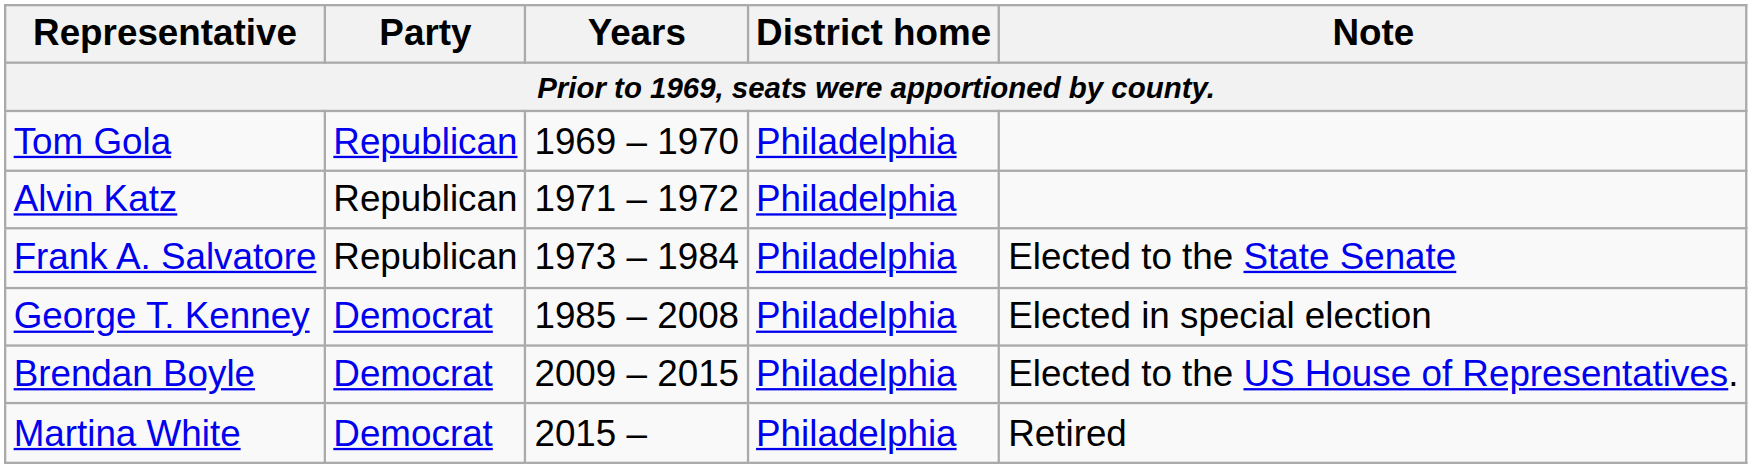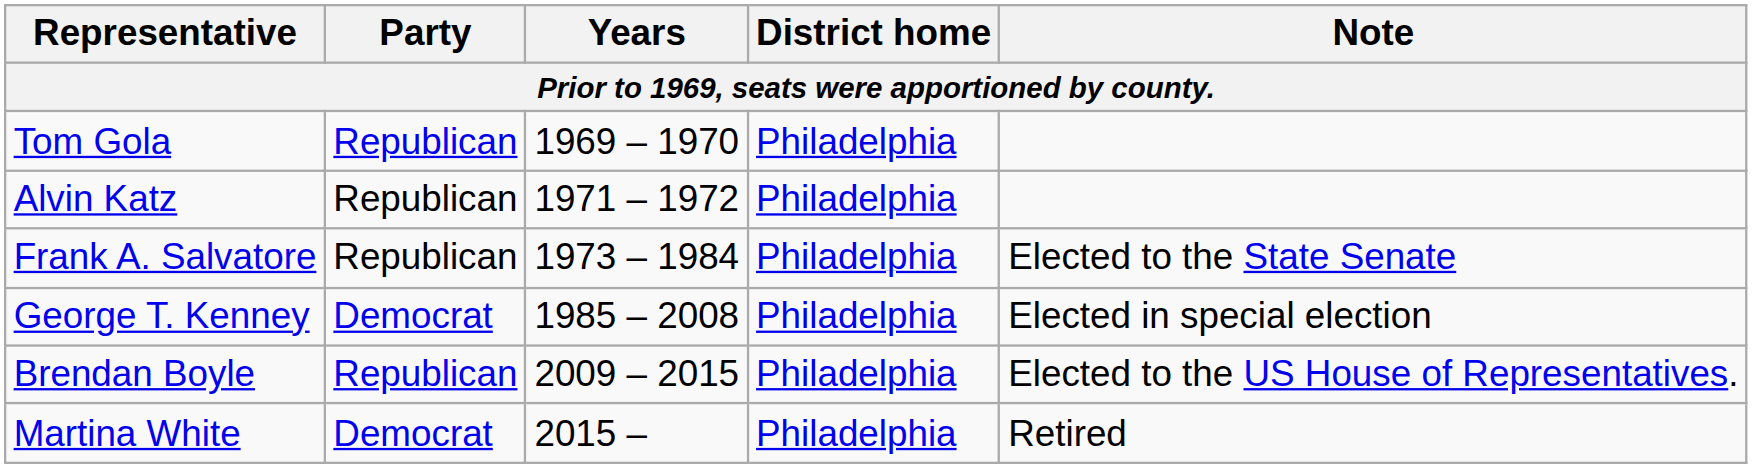 <table class=wikitable>
 <tr valign=bottom>
 <th>Representative</th>
 <th>Party</th>
 <th>Years</th>
 <th>District home</th>
 <th>Note</th>
 </tr>
 <tr>
 <th colspan=5 style="font-size: 80%;"><em>Prior to 1969, seats were apportioned by county.</em></th>
 </tr>
 <tr>
 <td><a href='#'>Tom Gola</a></td>
 <td><a href='#'>Republican</a></td>
 <td>1969 – 1970</td>
 <td><a href='#'>Philadelphia</a></td>
 <td></td>
 </tr>
 <tr>
 <td><a href='#'>Alvin Katz</a></td>
 <td>Republican</td>
 <td>1971 – 1972</td>
 <td><a href='#'>Philadelphia</a></td>
 <td></td>
 </tr>
 <tr>
 <td><a href='#'>Frank A. Salvatore</a></td>
 <td>Republican</td>
 <td>1973 – 1984</td>
 <td><a href='#'>Philadelphia</a></td>
 <td>Elected to the <a href='#'>State Senate</a></td>
 </tr>
 <tr>
 <td><a href='#'>George T. Kenney</a></td>
 <td><a href='#'>Democrat</a></td>
 <td>1985 – 2008</td>
 <td><a href='#'>Philadelphia</a></td>
 <td>Elected in special election</td>
 </tr>
 <tr>
 <td><a href='#'>Brendan Boyle</a></td>
-<td><a href='#'>Democrat</a></td>
+<td><a href='#'>Republican</a></td>
 <td>2009 – 2015</td>
 <td><a href='#'>Philadelphia</a></td>
 <td>Elected to the <a href='#'>US House of Representatives</a>.</td>
 </tr>
 <tr>
 <td><a href='#'>Martina White</a></td>
 <td><a href='#'>Democrat</a></td>
 <td>2015 –</td>
 <td><a href='#'>Philadelphia</a></td>
 <td>Retired</td>
 </tr>
 </table>
